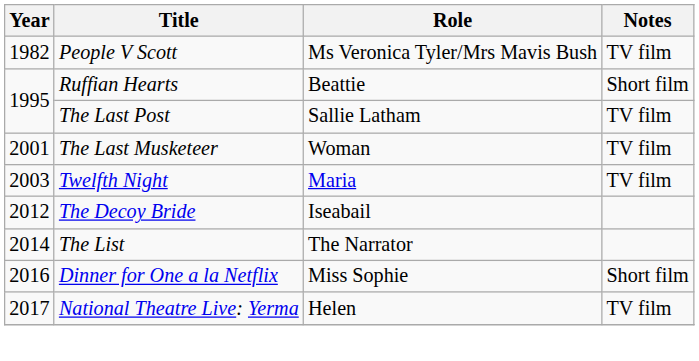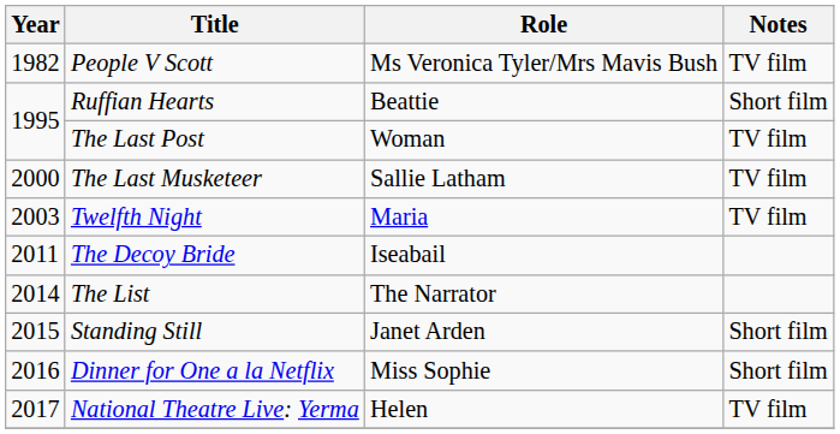 <table class="wikitable">
 <tr>
 <th>Year</th>
 <th>Title</th>
 <th>Role</th>
 <th>Notes</th>
 </tr>
 <tr>
 <td>1982</td>
 <td><em>People V Scott</em></td>
 <td>Ms Veronica Tyler/Mrs Mavis Bush</td>
 <td>TV film</td>
 </tr>
 <tr>
 <td rowspan="2">1995</td>
 <td><em>Ruffian Hearts</em></td>
 <td>Beattie</td>
 <td>Short film</td>
 </tr>
 <tr>
 <td><em>The Last Post</em></td>
-<td>Sallie Latham</td>
+<td>Woman</td>
 <td>TV film</td>
 </tr>
 <tr>
-<td>2001</td>
+<td>2000</td>
 <td><em>The Last Musketeer</em></td>
-<td>Woman</td>
+<td>Sallie Latham</td>
 <td>TV film</td>
 </tr>
 <tr>
 <td>2003</td>
 <td><em><a href='#'>Twelfth Night</a></em></td>
 <td><a href='#'>Maria</a></td>
 <td>TV film</td>
 </tr>
 <tr>
-<td>2012</td>
+<td>2011</td>
 <td><em><a href='#'>The Decoy Bride</a></em></td>
 <td>Iseabail</td>
 <td></td>
 </tr>
 <tr>
 <td>2014</td>
 <td><em>The List</em></td>
 <td>The Narrator</td>
 <td></td>
+</tr>
+<tr>
+<td>2015</td>
+<td><em>Standing Still</em></td>
+<td>Janet Arden</td>
+<td>Short film</td>
 </tr>
 <tr>
 <td>2016</td>
 <td><em><a href='#'>Dinner for One a la Netflix</a></em></td>
 <td>Miss Sophie</td>
 <td>Short film</td>
 </tr>
 <tr>
 <td>2017</td>
 <td><em><a href='#'>National Theatre Live</a>: <a href='#'>Yerma</a></em></td>
 <td>Helen</td>
 <td>TV film</td>
 </tr>
 <tr>
 </tr>
 </table>
